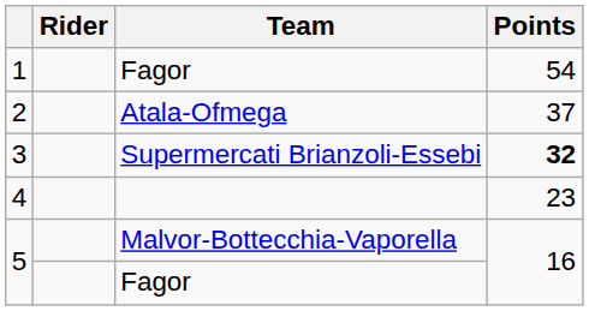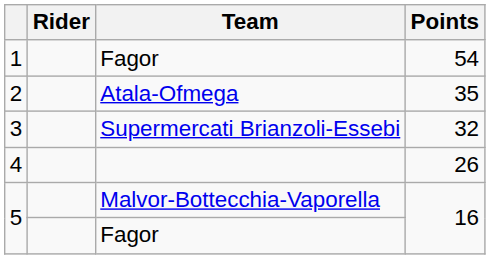 <table class="wikitable">
 <tr>
 <th></th>
 <th>Rider</th>
 <th>Team</th>
 <th>Points</th>
 </tr>
 <tr>
 <td>1</td>
 <td> </td>
 <td>Fagor</td>
 <td align=right>54</td>
 </tr>
 <tr>
 <td>2</td>
 <td></td>
 <td><a href='#'>Atala-Ofmega</a></td>
-<td align=right>37</td>
+<td align=right>35</td>
 </tr>
 <tr>
 <td>3</td>
 <td></td>
 <td><a href='#'>Supermercati Brianzoli-Essebi</a></td>
-<td align=right><strong>32</strong></td>
+<td align=right>32</td>
 </tr>
 <tr>
 <td>4</td>
 <td> </td>
 <td></td>
-<td align=right>23</td>
+<td align=right>26</td>
 </tr>
 <tr>
 <td rowspan="2">5</td>
 <td></td>
 <td><a href='#'>Malvor-Bottecchia-Vaporella</a></td>
 <td align=right rowspan="2">16</td>
 </tr>
 <tr>
 <td></td>
 <td>Fagor</td>
 </tr>
 </table>
